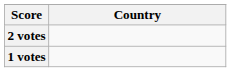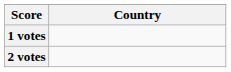 <table class="wikitable">
 <tr>
 </tr>
 <tr>
 <th scope="col" width="20%">Score</th>
 <th scope="col">Country</th>
 </tr>
 <tr>
+<th scope="row">1 votes</th>
+<td></td>
+</tr>
+<tr>
 <th scope="row">2 votes</th>
 <td></td>
 </tr>
-<tr>
-<th scope="row">1 votes</th>
-<td></td>
-</tr>
 </table>
